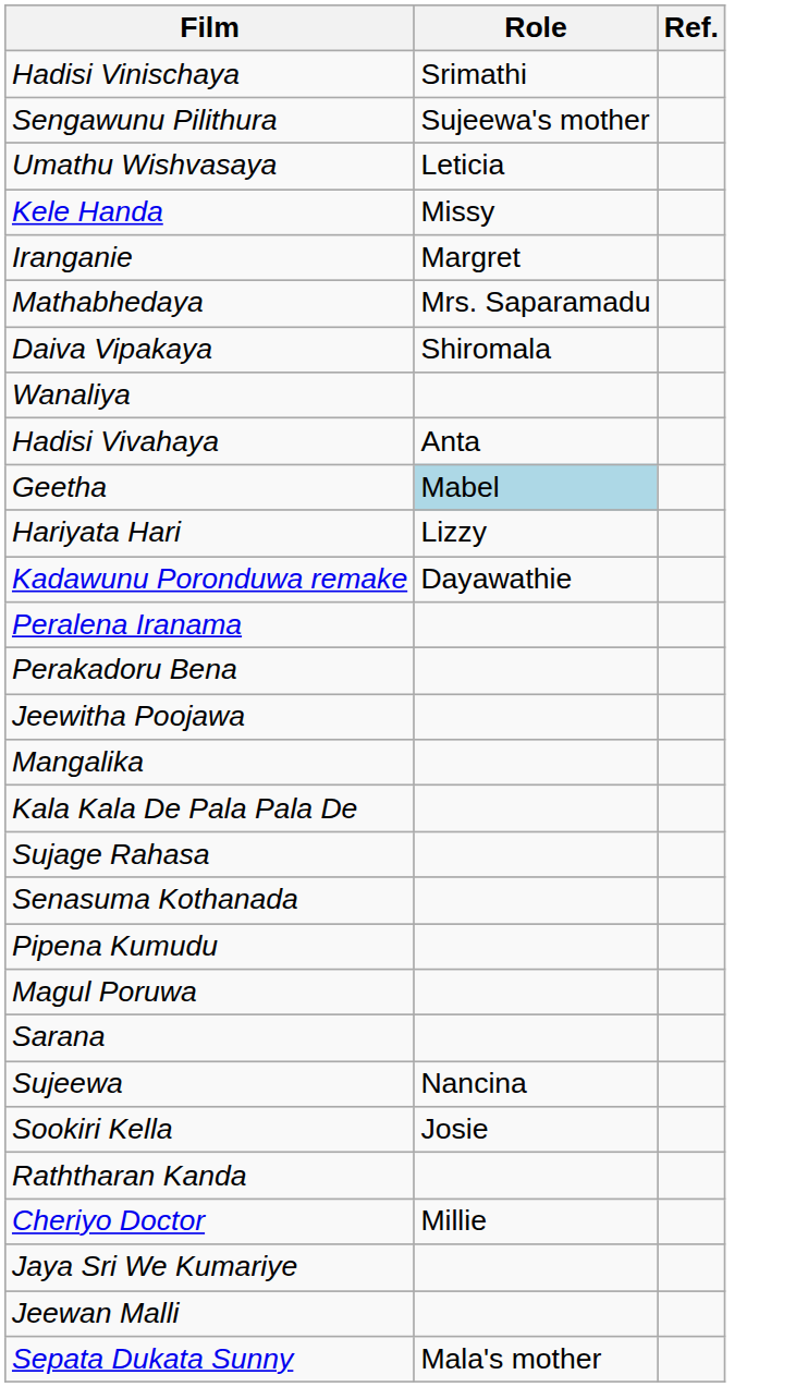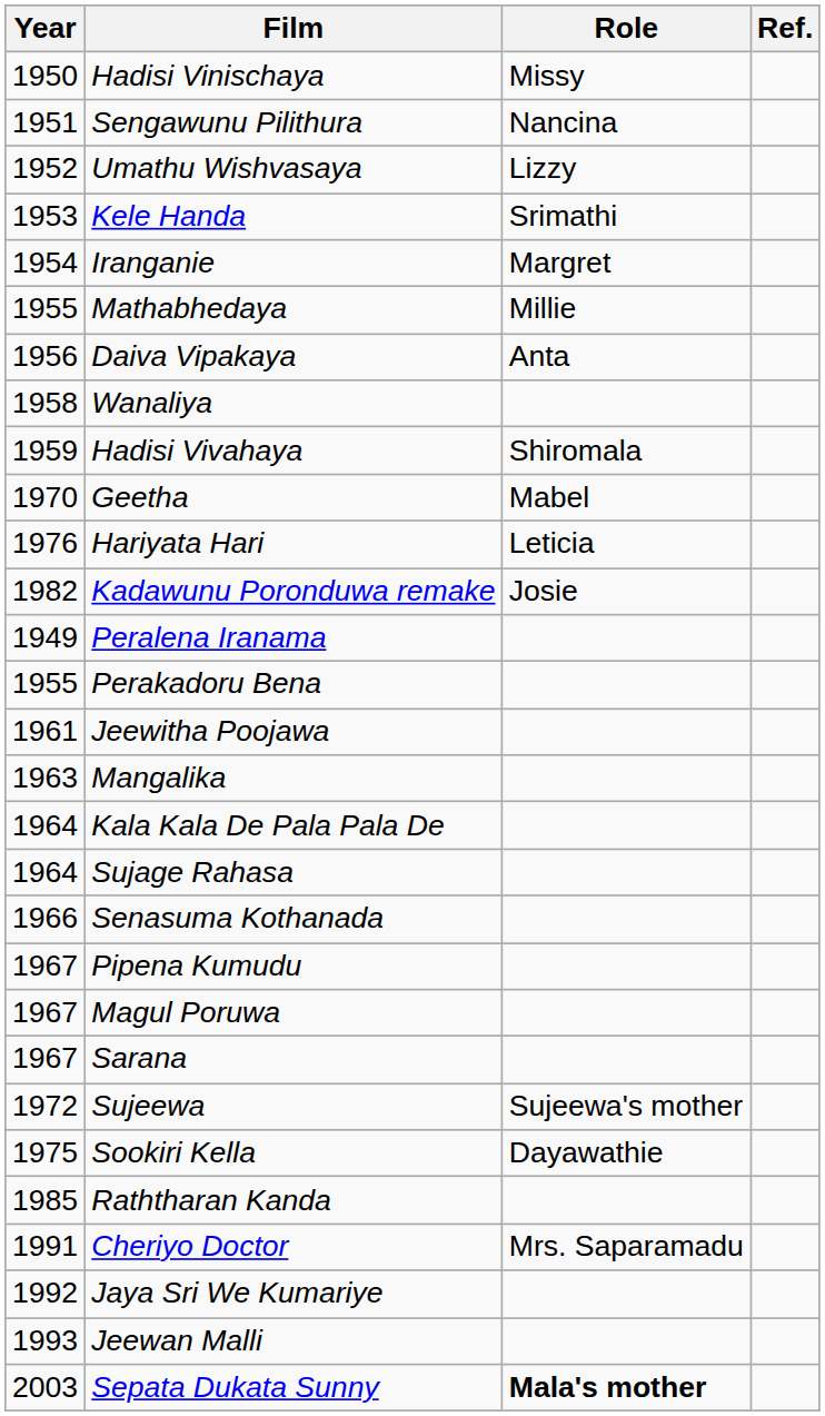 <table class="wikitable">
 <tr>
+<th>Year</th>
 <th>Film</th>
 <th>Role</th>
 <th>Ref.</th>
 </tr>
 <tr>
+<td>1950</td>
 <td><em>Hadisi Vinischaya</em></td>
+<td>Missy</td>
+<td></td>
+</tr>
+<tr>
+<td>1951</td>
+<td><em>Sengawunu Pilithura</em></td>
+<td>Nancina</td>
+<td></td>
+</tr>
+<tr>
+<td>1952</td>
+<td><em>Umathu Wishvasaya</em></td>
+<td>Lizzy</td>
+<td></td>
+</tr>
+<tr>
+<td>1953</td>
+<td><em><a href='#'>Kele Handa</a></em></td>
 <td>Srimathi</td>
 <td></td>
 </tr>
 <tr>
-<td><em>Sengawunu Pilithura</em></td>
-<td>Sujeewa's mother</td>
-<td></td>
-</tr>
-<tr>
-<td><em>Umathu Wishvasaya</em></td>
-<td>Leticia</td>
-<td></td>
-</tr>
-<tr>
-<td><em><a href='#'>Kele Handa</a></em></td>
-<td>Missy</td>
-<td></td>
-</tr>
-<tr>
+<td>1954</td>
 <td><em>Iranganie</em></td>
 <td>Margret</td>
 <td></td>
 </tr>
 <tr>
+<td>1955</td>
 <td><em>Mathabhedaya</em></td>
-<td>Mrs. Saparamadu</td>
+<td>Millie</td>
 <td></td>
 </tr>
 <tr>
+<td>1956</td>
 <td><em>Daiva Vipakaya</em></td>
-<td>Shiromala</td>
+<td>Anta</td>
 <td></td>
 </tr>
 <tr>
+<td>1958</td>
 <td><em>Wanaliya</em></td>
 <td></td>
 <td></td>
 </tr>
 <tr>
+<td>1959</td>
 <td><em>Hadisi Vivahaya</em></td>
-<td>Anta</td>
+<td>Shiromala</td>
 <td></td>
 </tr>
 <tr>
+<td>1970</td>
 <td><em>Geetha</em></td>
-<td style="background: lightblue;">Mabel</td>
+<td>Mabel</td>
 <td></td>
 </tr>
 <tr>
+<td>1976</td>
 <td><em>Hariyata Hari</em></td>
-<td>Lizzy</td>
+<td>Leticia</td>
 <td></td>
 </tr>
 <tr>
+<td>1982</td>
 <td><em><a href='#'>Kadawunu Poronduwa remake</a></em></td>
-<td>Dayawathie</td>
+<td>Josie</td>
 <td></td>
 </tr>
 <tr>
+<td>1949</td>
 <td><em><a href='#'>Peralena Iranama</a></em></td>
 <td></td>
 <td></td>
 </tr>
 <tr>
+<td>1955</td>
 <td><em>Perakadoru Bena</em></td>
 <td></td>
 <td></td>
 </tr>
 <tr>
+<td>1961</td>
 <td><em>Jeewitha Poojawa</em></td>
 <td></td>
 <td></td>
 </tr>
 <tr>
+<td>1963</td>
 <td><em>Mangalika</em></td>
 <td></td>
 <td></td>
 </tr>
 <tr>
+<td>1964</td>
 <td><em>Kala Kala De Pala Pala De</em></td>
 <td></td>
 <td></td>
 </tr>
 <tr>
+<td>1964</td>
 <td><em>Sujage Rahasa</em></td>
 <td></td>
 <td></td>
 </tr>
 <tr>
+<td>1966</td>
 <td><em>Senasuma Kothanada</em></td>
 <td></td>
 <td></td>
 </tr>
 <tr>
+<td>1967</td>
 <td><em>Pipena Kumudu</em></td>
 <td></td>
 <td></td>
 </tr>
 <tr>
+<td>1967</td>
 <td><em>Magul Poruwa</em></td>
 <td></td>
 <td></td>
 </tr>
 <tr>
+<td>1967</td>
 <td><em>Sarana</em></td>
 <td></td>
 <td></td>
 </tr>
 <tr>
+<td>1972</td>
 <td><em>Sujeewa</em></td>
-<td>Nancina</td>
+<td>Sujeewa's mother</td>
 <td></td>
 </tr>
 <tr>
+<td>1975</td>
 <td><em>Sookiri Kella</em></td>
-<td>Josie</td>
+<td>Dayawathie</td>
 <td></td>
 </tr>
 <tr>
+<td>1985</td>
 <td><em>Raththaran Kanda</em></td>
 <td></td>
 <td></td>
 </tr>
 <tr>
+<td>1991</td>
 <td><em><a href='#'>Cheriyo Doctor</a></em></td>
-<td>Millie</td>
+<td>Mrs. Saparamadu</td>
 <td></td>
 </tr>
 <tr>
+<td>1992</td>
 <td><em>Jaya Sri We Kumariye</em></td>
 <td></td>
 <td></td>
 </tr>
 <tr>
+<td>1993</td>
 <td><em>Jeewan Malli</em></td>
 <td></td>
 <td></td>
 </tr>
 <tr>
+<td>2003</td>
 <td><em><a href='#'>Sepata Dukata Sunny</a></em></td>
-<td>Mala's mother</td>
+<td><strong>Mala's mother</strong></td>
 <td></td>
 </tr>
 </table>
